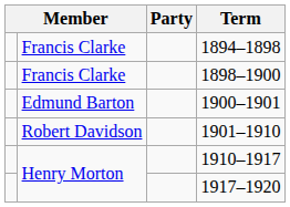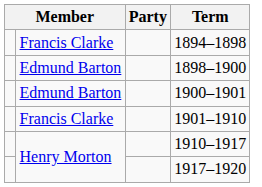 <table class="wikitable">
 <tr>
 <th colspan="2">Member</th>
 <th>Party</th>
 <th>Term</th>
 </tr>
 <tr>
 <td> </td>
 <td><a href='#'>Francis Clarke</a></td>
 <td></td>
 <td>1894–1898</td>
 </tr>
 <tr>
 <td> </td>
-<td><a href='#'>Francis Clarke</a></td>
+<td><a href='#'>Edmund Barton</a></td>
 <td></td>
 <td>1898–1900</td>
 </tr>
 <tr>
 <td> </td>
 <td><a href='#'>Edmund Barton</a></td>
 <td></td>
 <td>1900–1901</td>
 </tr>
 <tr>
 <td> </td>
-<td><a href='#'>Robert Davidson</a></td>
+<td><a href='#'>Francis Clarke</a></td>
 <td></td>
 <td>1901–1910</td>
 </tr>
 <tr>
 <td> </td>
 <td rowspan="2"><a href='#'>Henry Morton</a></td>
 <td></td>
 <td>1910–1917</td>
 </tr>
 <tr>
 <td> </td>
 <td></td>
 <td>1917–1920</td>
 </tr>
 </table>
